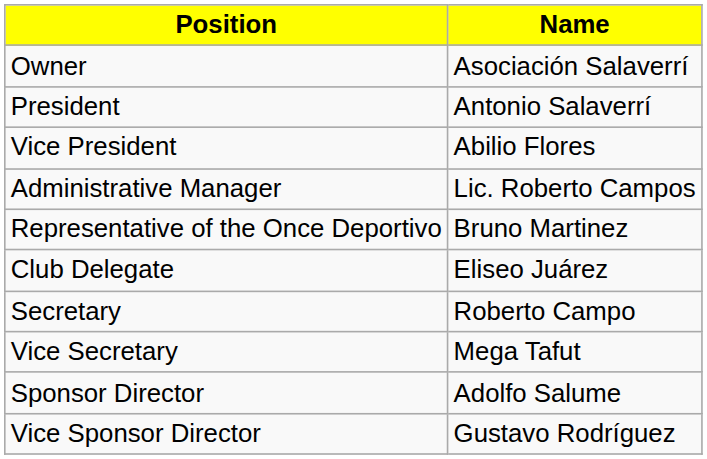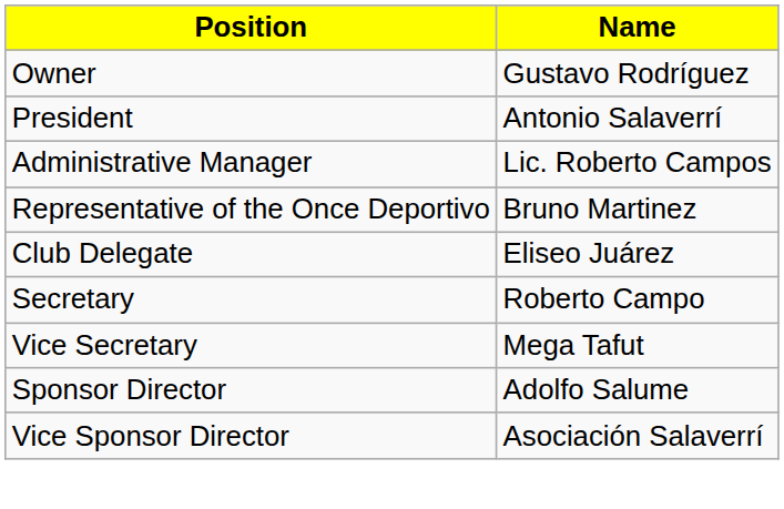 <table class="wikitable">
 <tr>
 <th style="color:Black; background:#FFFF00;">Position</th>
 <th style="color:Black; background:#FFFF00;">Name</th>
 </tr>
 <tr>
 <td>Owner</td>
-<td> Asociación Salaverrí</td>
+<td> Gustavo Rodríguez</td>
 </tr>
 <tr>
 <td>President</td>
 <td> Antonio Salaverrí</td>
-</tr>
-<tr>
-<td>Vice President</td>
-<td> Abilio Flores</td>
 </tr>
 <tr>
 <td>Administrative Manager</td>
 <td> Lic. Roberto Campos</td>
 </tr>
 <tr>
 <td>Representative of the Once Deportivo</td>
 <td> Bruno Martinez</td>
 </tr>
 <tr>
 <td>Club Delegate</td>
 <td> Eliseo Juárez</td>
 </tr>
 <tr>
 <td>Secretary</td>
 <td> Roberto Campo</td>
 </tr>
 <tr>
 <td>Vice Secretary</td>
 <td> Mega Tafut</td>
 </tr>
 <tr>
 <td>Sponsor Director</td>
 <td> Adolfo Salume</td>
 </tr>
 <tr>
 <td>Vice Sponsor Director</td>
-<td> Gustavo Rodríguez</td>
+<td> Asociación Salaverrí</td>
 </tr>
 </table>
